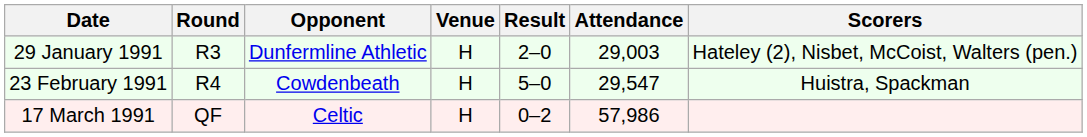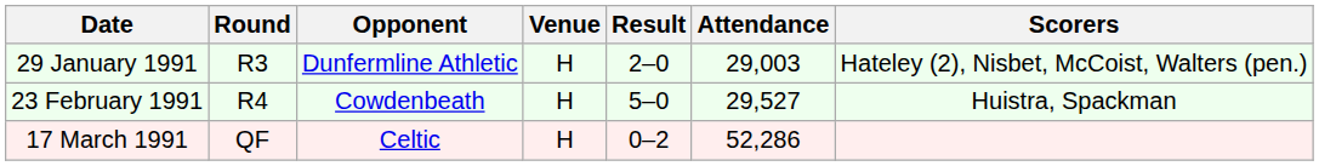 <table class="wikitable sortable" style="font-size:100%; text-align:center">
 <tr>
 <th>Date</th>
 <th>Round</th>
 <th>Opponent</th>
 <th>Venue</th>
 <th>Result</th>
 <th>Attendance</th>
 <th>Scorers</th>
 </tr>
 <tr bgcolor = "#EEFFEE">
 <td>29 January 1991</td>
 <td>R3</td>
 <td><a href='#'>Dunfermline Athletic</a></td>
 <td>H</td>
 <td>2–0</td>
 <td>29,003</td>
 <td>Hateley (2), Nisbet, McCoist, Walters (pen.)</td>
 </tr>
 <tr bgcolor = "#EEFFEE">
 <td>23 February 1991</td>
 <td>R4</td>
 <td><a href='#'>Cowdenbeath</a></td>
 <td>H</td>
 <td>5–0</td>
-<td>29,547</td>
+<td>29,527</td>
 <td>Huistra, Spackman</td>
 </tr>
 <tr bgcolor = "#FFEEEE">
 <td>17 March 1991</td>
 <td>QF</td>
 <td><a href='#'>Celtic</a></td>
 <td>H</td>
 <td>0–2</td>
-<td>57,986</td>
+<td>52,286</td>
 <td></td>
 </tr>
 </table>
